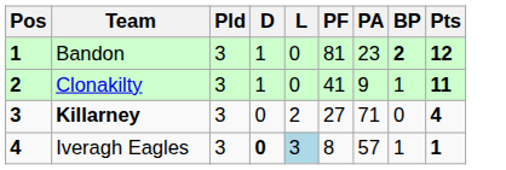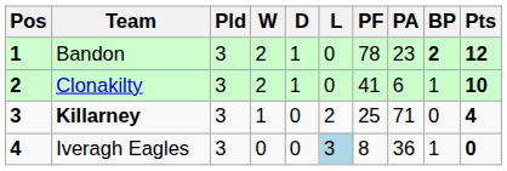 <table class="wikitable" style="float:left; margin-right:15px; text-align: left;">
 <tr>
 <th width="20">Pos</th>
 <th width="120">Team</th>
 <th width="20">Pld</th>
+<th width="20">W</th>
 <th width="20">D</th>
 <th width="20">L</th>
 <th width="20">PF</th>
 <th width="20">PA</th>
 <th width="20">BP</th>
 <th width="20">Pts</th>
 </tr>
 <tr bgcolor=#ccffcc>
 <td align=left><strong>1</strong></td>
 <td>Bandon</td>
 <td>3</td>
+<td>2</td>
 <td>1</td>
 <td>0</td>
-<td>81</td>
+<td>78</td>
 <td>23</td>
 <td><strong>2</strong></td>
 <td><strong>12</strong></td>
 </tr>
 <tr bgcolor=#ccffcc>
 <td align=left><strong>2</strong></td>
 <td><a href='#'>Clonakilty</a></td>
 <td>3</td>
+<td>2</td>
 <td>1</td>
 <td>0</td>
 <td>41</td>
-<td>9</td>
+<td>6</td>
 <td>1</td>
-<td><strong>11</strong></td>
+<td><strong>10</strong></td>
 </tr>
 <tr>
 <td align=left><strong>3</strong></td>
 <td><strong>Killarney</strong></td>
 <td>3</td>
+<td>1</td>
 <td>0</td>
 <td>2</td>
-<td>27</td>
+<td>25</td>
 <td>71</td>
 <td>0</td>
 <td><strong>4</strong></td>
 </tr>
 <tr>
 <td align=left><strong>4</strong></td>
 <td>Iveragh Eagles</td>
 <td>3</td>
-<td><strong>0</strong></td>
+<td>0</td>
+<td>0</td>
 <td style="background: lightblue;">3</td>
 <td>8</td>
-<td>57</td>
+<td>36</td>
 <td>1</td>
-<td><strong>1</strong></td>
+<td><strong>0</strong></td>
 </tr>
 </table>
